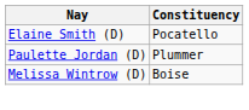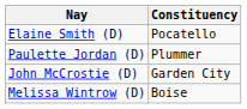 <table class="wikitable">
 <tr>
 <th>Nay</th>
 <th>Constituency</th>
 </tr>
 <tr>
 <td><a href='#'>Elaine Smith</a> (D)</td>
 <td>Pocatello</td>
 </tr>
 <tr>
 <td><a href='#'>Paulette Jordan</a> (D)</td>
 <td>Plummer</td>
 </tr>
 <tr>
+<td><a href='#'>John McCrostie</a> (D)</td>
+<td>Garden City</td>
+</tr>
+<tr>
 <td><a href='#'>Melissa Wintrow</a> (D)</td>
 <td>Boise</td>
 </tr>
 </table>
